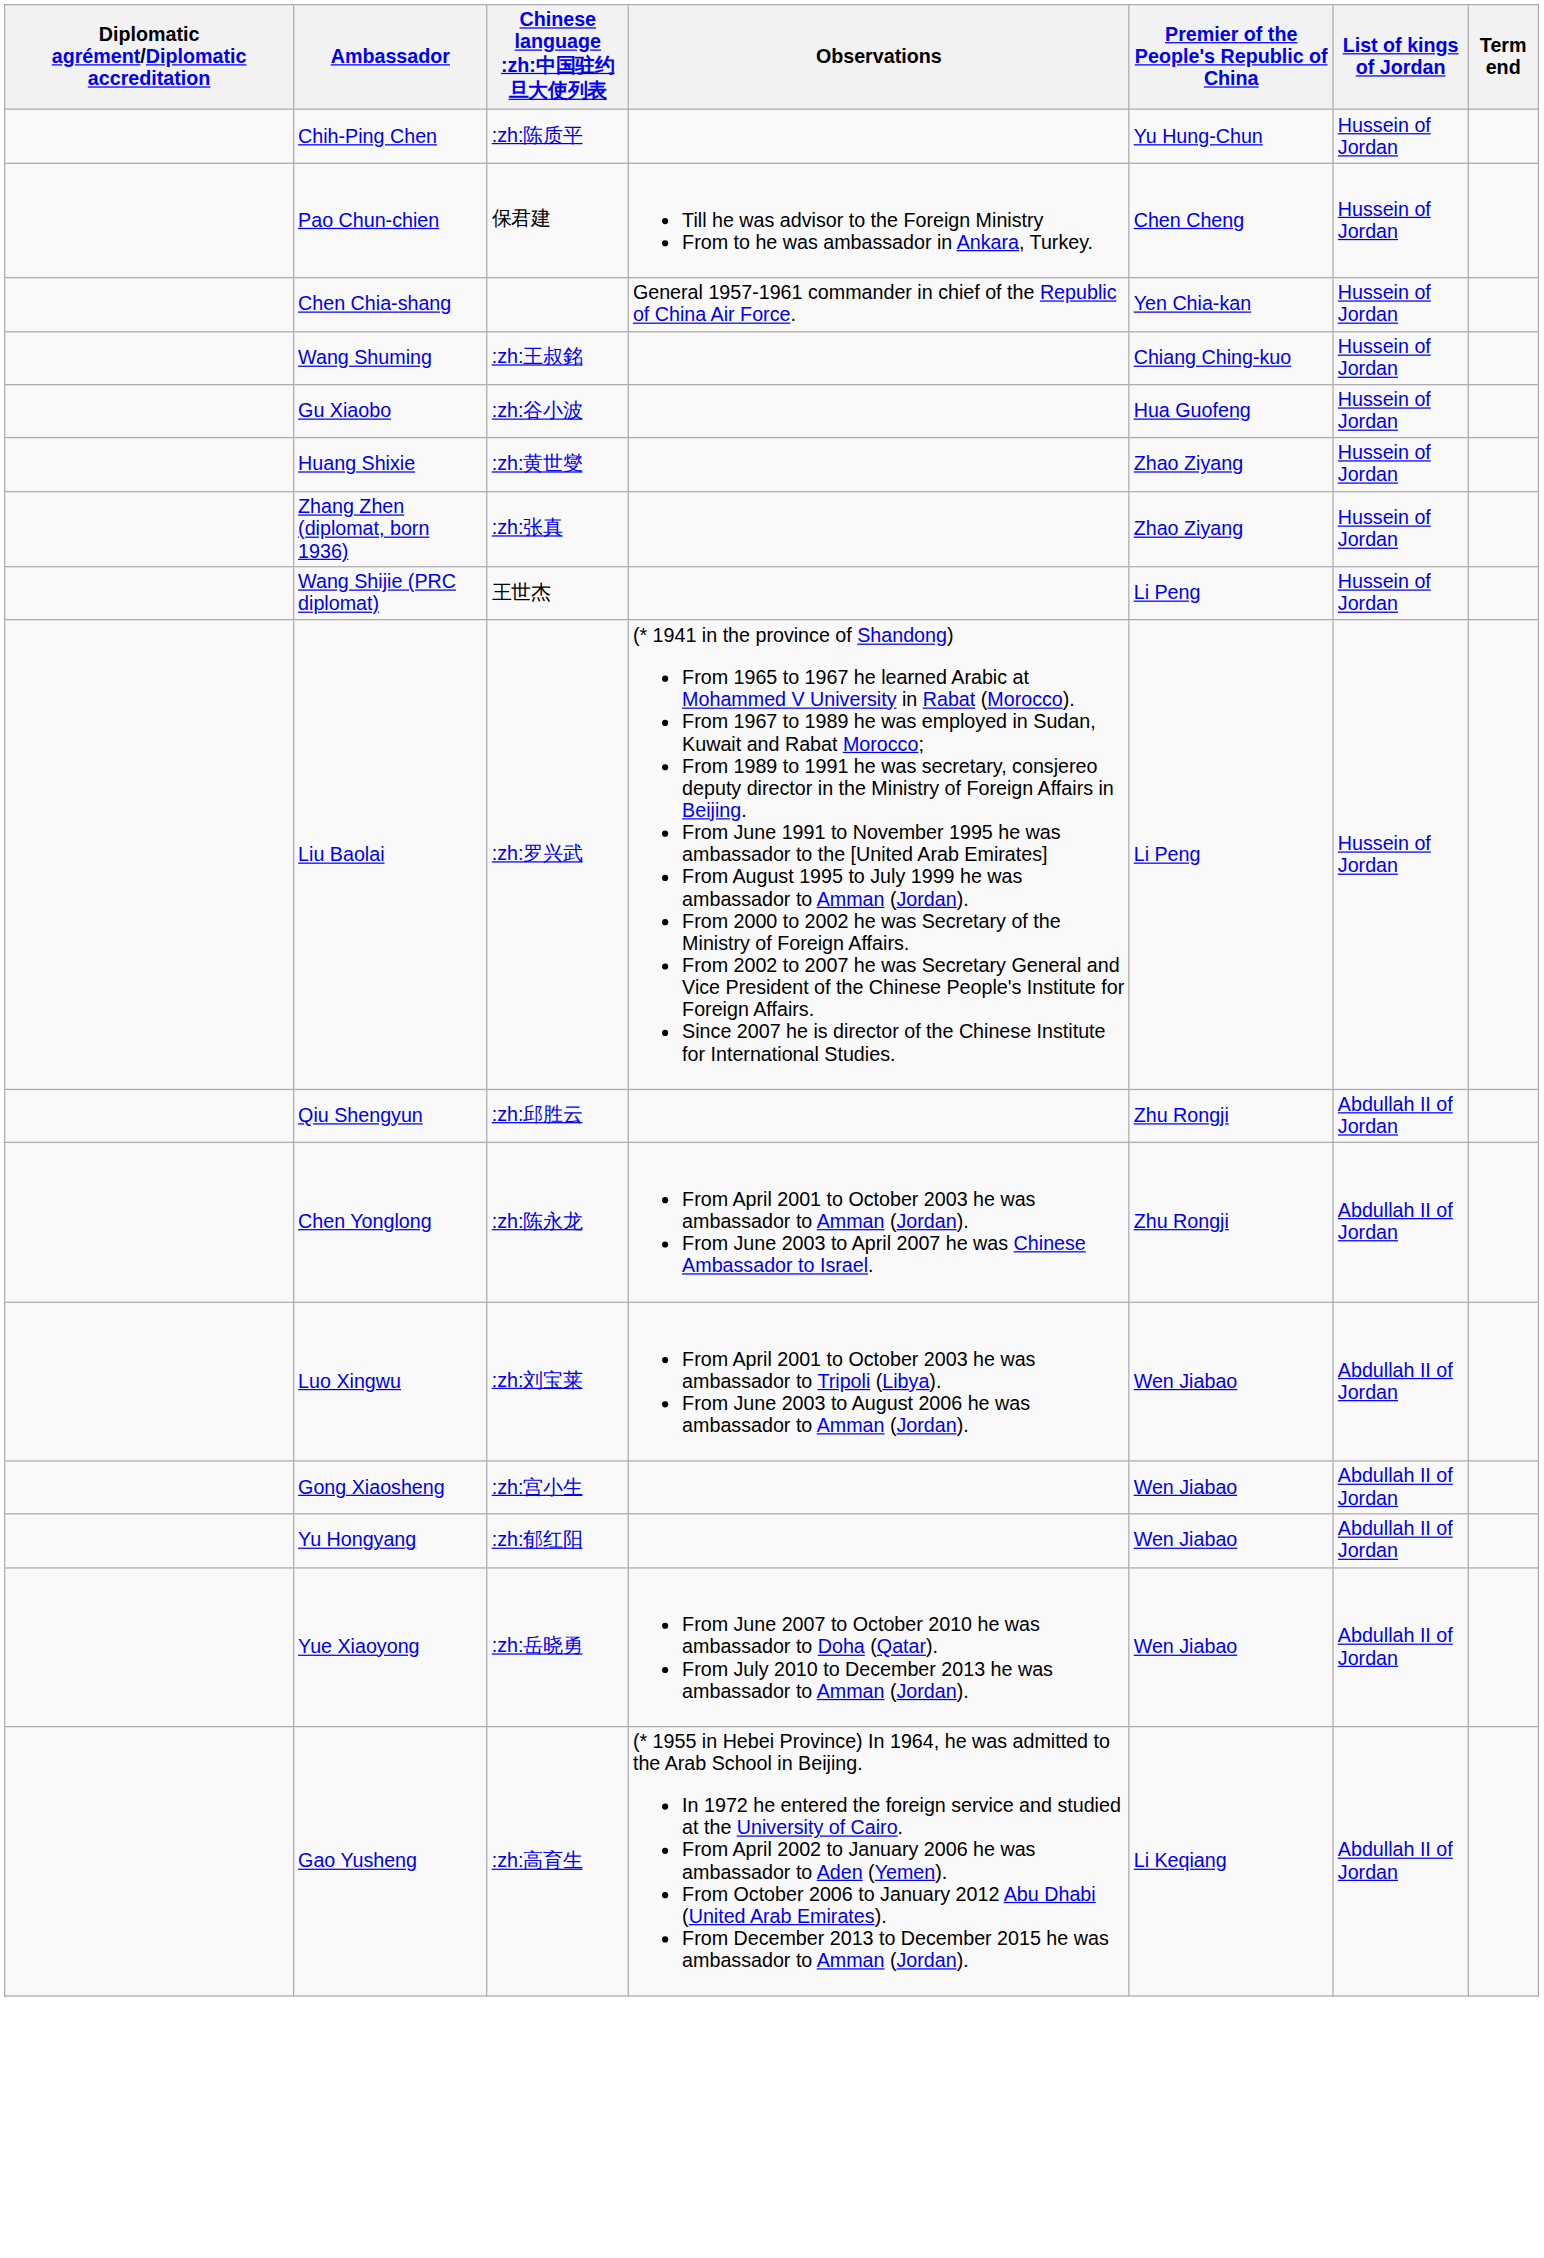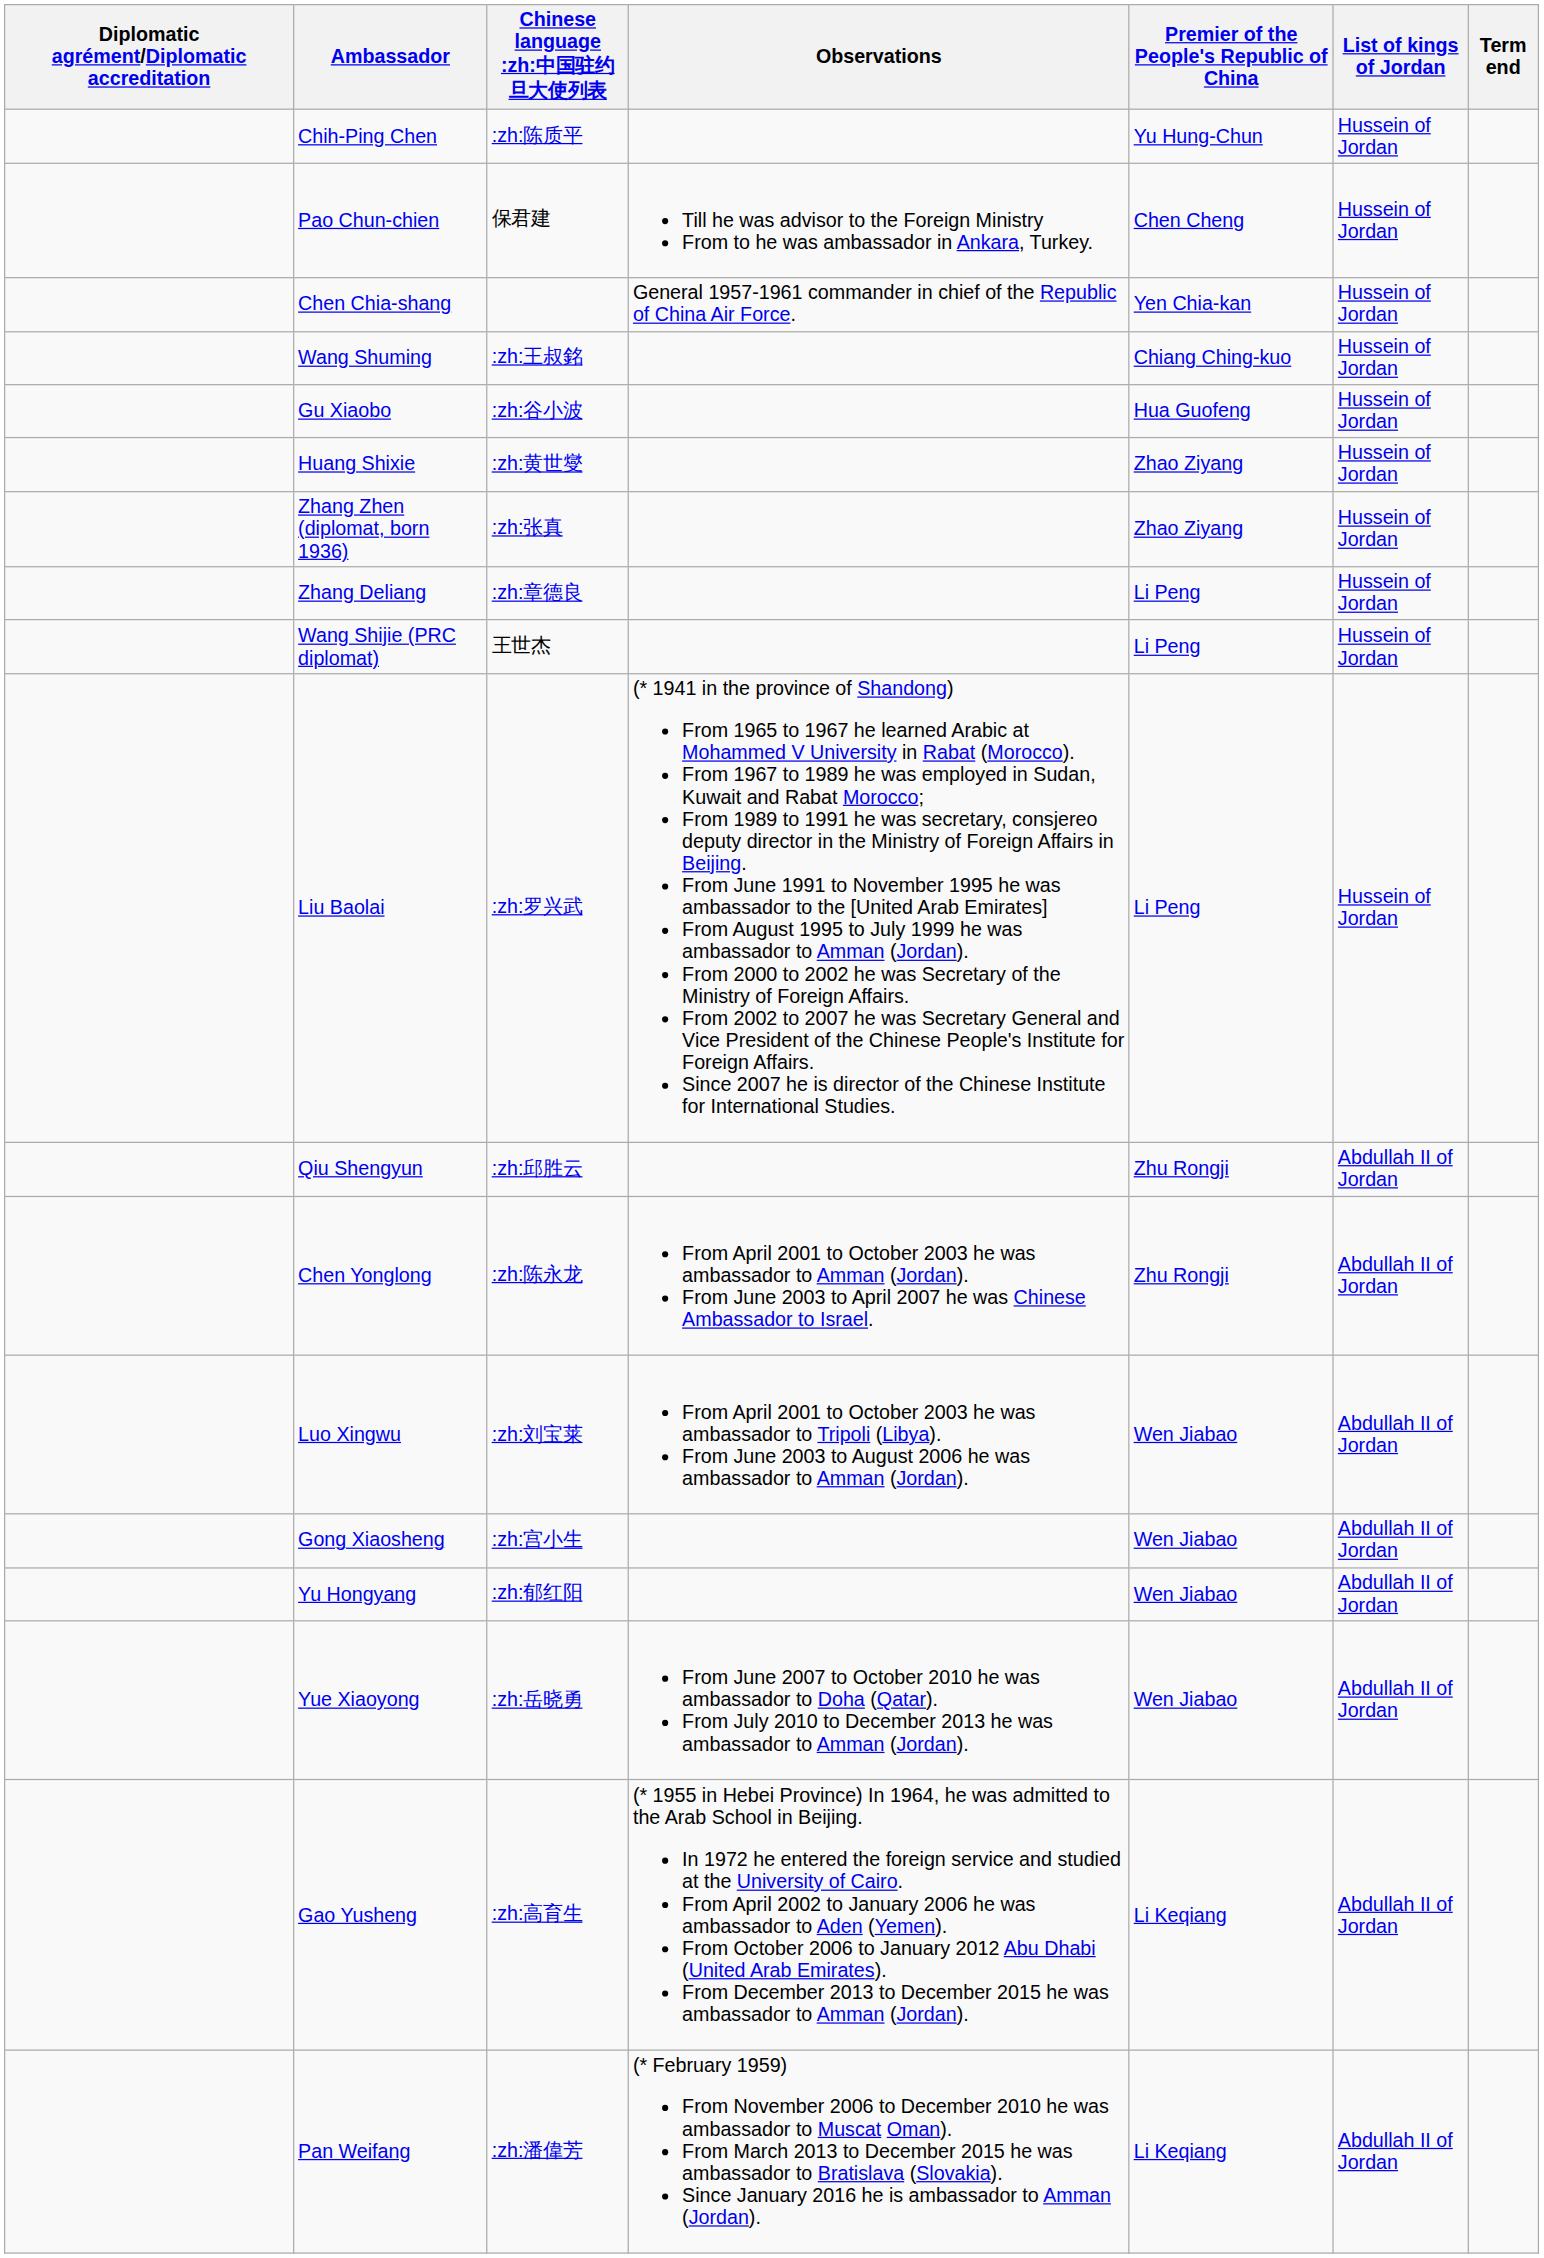 <table class="wikitable sortable">
 <tr>
 <th>Diplomatic <a href='#'>agrément</a>/<a href='#'>Diplomatic accreditation</a></th>
 <th><a href='#'>Ambassador</a></th>
 <th><a href='#'>Chinese language</a><br><a href='#'>:zh:中国驻约旦大使列表</a></th>
 <th>Observations</th>
 <th><a href='#'>Premier of the People's Republic of China</a></th>
 <th><a href='#'>List of kings of Jordan</a></th>
 <th>Term end</th>
 </tr>
 <tr>
 <td></td>
 <td><a href='#'>Chih-Ping Chen</a></td>
 <td><a href='#'>:zh:陈质平</a></td>
 <td></td>
 <td><a href='#'>Yu Hung-Chun</a></td>
 <td><a href='#'>Hussein of Jordan</a></td>
 <td></td>
 </tr>
 <tr>
 <td></td>
 <td><a href='#'>Pao Chun-chien</a></td>
 <td>保君建</td>
 <td><br><ul><li>Till  he was advisor to the Foreign Ministry</li><li>From  to  he was ambassador in <a href='#'>Ankara</a>, Turkey.</li></ul></td>
 <td><a href='#'>Chen Cheng</a></td>
 <td><a href='#'>Hussein of Jordan</a></td>
 <td></td>
 </tr>
 <tr>
 <td></td>
 <td><a href='#'>Chen Chia-shang</a></td>
 <td></td>
 <td>General 1957-1961 commander in chief of the <a href='#'>Republic of China Air Force</a>.</td>
 <td><a href='#'>Yen Chia-kan</a></td>
 <td><a href='#'>Hussein of Jordan</a></td>
 <td></td>
 </tr>
 <tr>
 <td></td>
 <td><a href='#'>Wang Shuming</a></td>
 <td><a href='#'>:zh:王叔銘</a></td>
 <td></td>
 <td><a href='#'>Chiang Ching-kuo</a></td>
 <td><a href='#'>Hussein of Jordan</a></td>
 <td></td>
 </tr>
 <tr>
 <td></td>
 <td><a href='#'>Gu Xiaobo</a></td>
 <td><a href='#'>:zh:谷小波</a></td>
 <td></td>
 <td><a href='#'>Hua Guofeng</a></td>
 <td><a href='#'>Hussein of Jordan</a></td>
 <td></td>
 </tr>
 <tr>
 <td></td>
 <td><a href='#'>Huang Shixie</a></td>
 <td><a href='#'>:zh:黄世燮</a></td>
 <td></td>
 <td><a href='#'>Zhao Ziyang</a></td>
 <td><a href='#'>Hussein of Jordan</a></td>
 <td></td>
 </tr>
 <tr>
 <td></td>
 <td><a href='#'>Zhang Zhen (diplomat, born 1936)</a></td>
 <td><a href='#'>:zh:张真</a></td>
 <td></td>
 <td><a href='#'>Zhao Ziyang</a></td>
+<td><a href='#'>Hussein of Jordan</a></td>
+<td></td>
+</tr>
+<tr>
+<td></td>
+<td><a href='#'>Zhang Deliang</a></td>
+<td><a href='#'>:zh:章德良</a></td>
+<td></td>
+<td><a href='#'>Li Peng</a></td>
 <td><a href='#'>Hussein of Jordan</a></td>
 <td></td>
 </tr>
 <tr>
 <td></td>
 <td><a href='#'>Wang Shijie (PRC diplomat)</a></td>
 <td>王世杰</td>
 <td></td>
 <td><a href='#'>Li Peng</a></td>
 <td><a href='#'>Hussein of Jordan</a></td>
 <td></td>
 </tr>
 <tr>
 <td></td>
 <td><a href='#'>Liu Baolai</a></td>
 <td><a href='#'>:zh:罗兴武</a></td>
 <td>(* 1941 in the province of <a href='#'>Shandong</a>)<br><ul><li>From 1965 to 1967 he learned Arabic at <a href='#'>Mohammed V University</a> in <a href='#'>Rabat</a> (<a href='#'>Morocco</a>).</li><li>From 1967 to 1989 he was employed in Sudan, Kuwait and Rabat <a href='#'>Morocco</a>;</li><li>From 1989 to 1991 he was secretary, consjereo deputy director in the Ministry of Foreign Affairs in <a href='#'>Beijing</a>.</li><li>From June 1991 to November 1995 he was ambassador to the [United Arab Emirates]</li><li>From August 1995 to July 1999 he was ambassador to <a href='#'>Amman</a> (<a href='#'>Jordan</a>).</li><li>From 2000 to 2002 he was Secretary of the Ministry of Foreign Affairs.</li><li>From 2002 to 2007 he was Secretary General and Vice President of the Chinese People's Institute for Foreign Affairs.</li><li>Since 2007 he is director of the Chinese Institute for International Studies.</li></ul></td>
 <td><a href='#'>Li Peng</a></td>
 <td><a href='#'>Hussein of Jordan</a></td>
 <td></td>
 </tr>
 <tr>
 <td></td>
 <td><a href='#'>Qiu Shengyun</a></td>
 <td><a href='#'>:zh:邱胜云</a></td>
 <td></td>
 <td><a href='#'>Zhu Rongji</a></td>
 <td><a href='#'>Abdullah II of Jordan</a></td>
 <td></td>
 </tr>
 <tr>
 <td></td>
 <td><a href='#'>Chen Yonglong</a></td>
 <td><a href='#'>:zh:陈永龙</a></td>
 <td><br><ul><li>From April 2001 to October 2003 he was ambassador to <a href='#'>Amman</a> (<a href='#'>Jordan</a>).</li><li>From June 2003 to April 2007 he was <a href='#'>Chinese Ambassador to Israel</a>.</li></ul></td>
 <td><a href='#'>Zhu Rongji</a></td>
 <td><a href='#'>Abdullah II of Jordan</a></td>
 <td></td>
 </tr>
 <tr>
 <td></td>
 <td><a href='#'>Luo Xingwu</a></td>
 <td><a href='#'>:zh:刘宝莱</a></td>
 <td><br><ul><li>From April 2001 to October 2003 he was ambassador to <a href='#'>Tripoli</a> (<a href='#'>Libya</a>).</li><li>From June 2003 to August 2006 he was ambassador to <a href='#'>Amman</a> (<a href='#'>Jordan</a>).</li></ul></td>
 <td><a href='#'>Wen Jiabao</a></td>
 <td><a href='#'>Abdullah II of Jordan</a></td>
 <td></td>
 </tr>
 <tr>
 <td></td>
 <td><a href='#'>Gong Xiaosheng</a></td>
 <td><a href='#'>:zh:宫小生</a></td>
 <td></td>
 <td><a href='#'>Wen Jiabao</a></td>
 <td><a href='#'>Abdullah II of Jordan</a></td>
 <td></td>
 </tr>
 <tr>
 <td></td>
 <td><a href='#'>Yu Hongyang</a></td>
 <td><a href='#'>:zh:郁红阳</a></td>
 <td></td>
 <td><a href='#'>Wen Jiabao</a></td>
 <td><a href='#'>Abdullah II of Jordan</a></td>
 <td></td>
 </tr>
 <tr>
 <td></td>
 <td><a href='#'>Yue Xiaoyong</a></td>
 <td><a href='#'>:zh:岳晓勇</a></td>
 <td><br><ul><li>From June 2007 to October 2010 he was ambassador to <a href='#'>Doha</a> (<a href='#'>Qatar</a>).</li><li>From July 2010 to December 2013 he was ambassador to <a href='#'>Amman</a> (<a href='#'>Jordan</a>).</li></ul></td>
 <td><a href='#'>Wen Jiabao</a></td>
 <td><a href='#'>Abdullah II of Jordan</a></td>
 <td></td>
 </tr>
 <tr>
 <td></td>
 <td><a href='#'>Gao Yusheng</a></td>
 <td><a href='#'>:zh:高育生</a></td>
 <td>(* 1955 in Hebei Province) In 1964, he was admitted to the Arab School in Beijing.<br><ul><li>In 1972 he entered the foreign service and studied at the <a href='#'>University of Cairo</a>.</li><li>From April 2002 to January 2006 he was ambassador to <a href='#'>Aden</a> (<a href='#'>Yemen</a>).</li><li>From October 2006 to January 2012 <a href='#'>Abu Dhabi</a> (<a href='#'>United Arab Emirates</a>).</li><li>From December 2013 to December 2015 he was ambassador to <a href='#'>Amman</a> (<a href='#'>Jordan</a>).</li></ul></td>
 <td><a href='#'>Li Keqiang</a></td>
 <td><a href='#'>Abdullah II of Jordan</a></td>
 <td></td>
 </tr>
+<tr>
+<td></td>
+<td><a href='#'>Pan Weifang</a></td>
+<td><a href='#'>:zh:潘偉芳</a></td>
+<td>(* February 1959)<br><ul><li>From November 2006 to December 2010 he was ambassador to <a href='#'>Muscat</a> <a href='#'>Oman</a>).</li><li>From March 2013 to December 2015 he was ambassador to <a href='#'>Bratislava</a> (<a href='#'>Slovakia</a>).</li><li>Since January 2016 he is ambassador to <a href='#'>Amman</a> (<a href='#'>Jordan</a>).</li></ul></td>
+<td><a href='#'>Li Keqiang</a></td>
+<td><a href='#'>Abdullah II of Jordan</a></td>
+<td></td>
+</tr>
 </table>
